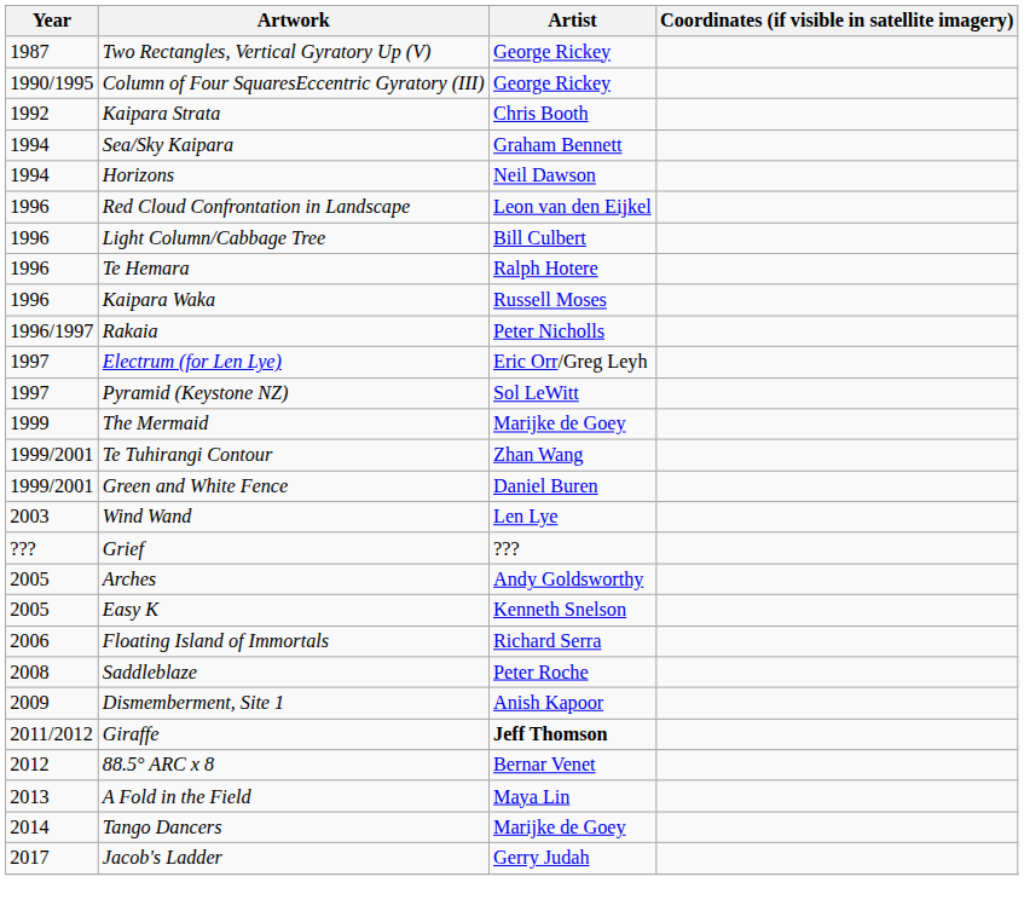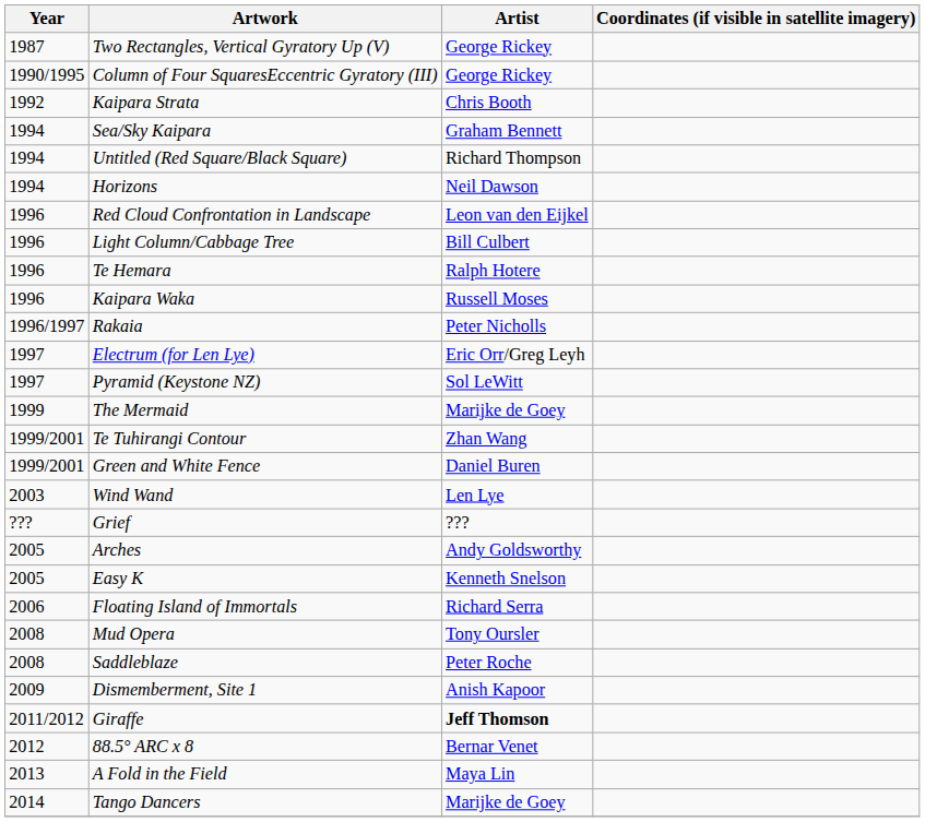 <table class="wikitable">
 <tr>
 <th>Year</th>
 <th>Artwork</th>
 <th>Artist</th>
 <th>Coordinates (if visible in satellite imagery)</th>
 </tr>
 <tr>
 <td>1987</td>
 <td><em>Two Rectangles, Vertical</em> <em>Gyratory Up (V)</em></td>
 <td><a href='#'>George Rickey</a></td>
 <td></td>
 </tr>
 <tr>
 <td>1990/1995</td>
 <td><em>Column of Four SquaresEccentric Gyratory (III)</em></td>
 <td><a href='#'>George Rickey</a></td>
 <td></td>
 </tr>
 <tr>
 <td>1992</td>
 <td><em>Kaipara Strata</em></td>
 <td><a href='#'>Chris Booth</a></td>
 <td></td>
 </tr>
 <tr>
 <td>1994</td>
 <td><em>Sea/Sky Kaipara</em></td>
 <td><a href='#'>Graham Bennett</a></td>
+<td></td>
+</tr>
+<tr>
+<td>1994</td>
+<td><em>Untitled</em> <em>(Red Square/Black Square)</em></td>
+<td>Richard Thompson</td>
 <td></td>
 </tr>
 <tr>
 <td>1994</td>
 <td><em>Horizons</em></td>
 <td><a href='#'>Neil Dawson</a></td>
 <td></td>
 </tr>
 <tr>
 <td>1996</td>
 <td><em>Red Cloud Confrontation in Landscape</em></td>
 <td><a href='#'>Leon van den Eijkel</a></td>
 <td></td>
 </tr>
 <tr>
 <td>1996</td>
 <td><em>Light Column/Cabbage Tree</em></td>
 <td><a href='#'>Bill Culbert</a></td>
 <td></td>
 </tr>
 <tr>
 <td>1996</td>
 <td><em>Te Hemara</em></td>
 <td><a href='#'>Ralph Hotere</a></td>
 <td></td>
 </tr>
 <tr>
 <td>1996</td>
 <td><em>Kaipara Waka</em></td>
 <td><a href='#'>Russell Moses</a></td>
 <td></td>
 </tr>
 <tr>
 <td>1996/1997</td>
 <td><em>Rakaia</em></td>
 <td><a href='#'>Peter Nicholls</a></td>
 <td></td>
 </tr>
 <tr>
 <td>1997</td>
 <td><a href='#'><em>Electrum (for Len Lye)</em></a></td>
 <td><a href='#'>Eric Orr</a>/Greg Leyh</td>
 <td></td>
 </tr>
 <tr>
 <td>1997</td>
 <td><em>Pyramid (Keystone NZ)</em></td>
 <td><a href='#'>Sol LeWitt</a></td>
 <td></td>
 </tr>
 <tr>
 <td>1999</td>
 <td><em>The Mermaid</em></td>
 <td><a href='#'>Marijke de Goey</a></td>
 <td></td>
 </tr>
 <tr>
 <td>1999/2001</td>
 <td><em>Te Tuhirangi Contour</em></td>
 <td><a href='#'>Zhan Wang</a></td>
 <td></td>
 </tr>
 <tr>
 <td>1999/2001</td>
 <td><em>Green and White Fence</em></td>
 <td><a href='#'>Daniel Buren</a></td>
 <td></td>
 </tr>
 <tr>
 <td>2003</td>
 <td><em>Wind Wand</em></td>
 <td><a href='#'>Len Lye</a></td>
 <td></td>
 </tr>
 <tr>
 <td>???</td>
 <td><em>Grief</em></td>
 <td>???</td>
 <td></td>
 </tr>
 <tr>
 <td>2005</td>
 <td><em>Arches</em></td>
 <td><a href='#'>Andy Goldsworthy</a></td>
 <td></td>
 </tr>
 <tr>
 <td>2005</td>
 <td><em>Easy K</em></td>
 <td><a href='#'>Kenneth Snelson</a></td>
 <td></td>
 </tr>
 <tr>
 <td>2006</td>
 <td><em>Floating Island of Immortals</em></td>
 <td><a href='#'>Richard Serra</a></td>
 <td></td>
 </tr>
 <tr>
 <td>2008</td>
+<td><em>Mud Opera</em></td>
+<td><a href='#'>Tony Oursler</a></td>
+<td></td>
+</tr>
+<tr>
+<td>2008</td>
 <td><em>Saddleblaze</em></td>
 <td><a href='#'>Peter Roche</a></td>
 <td></td>
 </tr>
 <tr>
 <td>2009</td>
 <td><em>Dismemberment, Site 1</em></td>
 <td><a href='#'>Anish Kapoor</a></td>
 <td></td>
 </tr>
 <tr>
 <td>2011/2012</td>
 <td><em>Giraffe</em></td>
 <td><strong>Jeff Thomson</strong></td>
 <td></td>
 </tr>
 <tr>
 <td>2012</td>
 <td><em>88.5° ARC x 8</em></td>
 <td><a href='#'>Bernar Venet</a></td>
 <td></td>
 </tr>
 <tr>
 <td>2013</td>
 <td><em>A Fold in the Field</em></td>
 <td><a href='#'>Maya Lin</a></td>
 <td></td>
 </tr>
 <tr>
 <td>2014</td>
 <td><em>Tango Dancers</em></td>
 <td><a href='#'>Marijke de Goey</a></td>
 <td></td>
 </tr>
 <tr>
-<td>2017</td>
-<td><em>Jacob's Ladder</em></td>
-<td><a href='#'>Gerry Judah</a></td>
-<td></td>
-</tr>
-<tr>
 </tr>
 </table>
